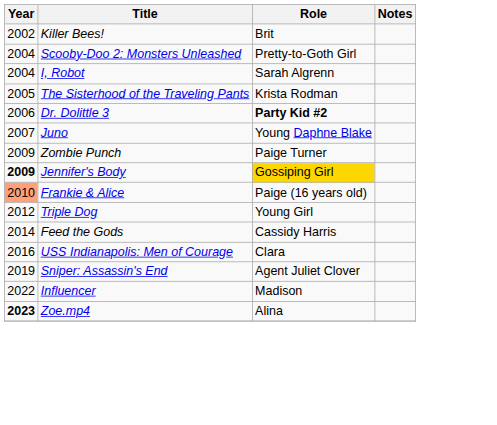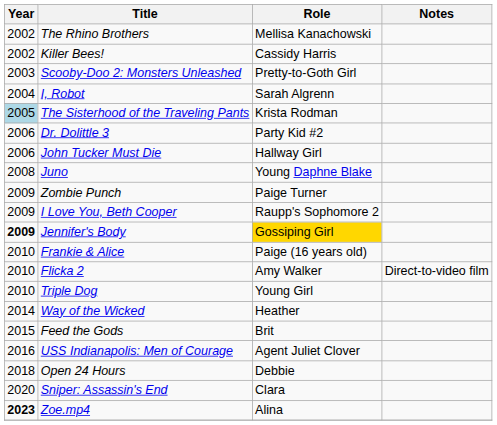 <table class="wikitable sortable">
 <tr>
 <th>Year</th>
 <th>Title</th>
 <th>Role</th>
 <th class="unsortable">Notes</th>
 </tr>
 <tr>
 <td>2002</td>
-<td><em>Killer Bees!</em></td>
-<td>Brit</td>
+<td data-sort-value="Rhino Brothers, The"><em>The Rhino Brothers</em></td>
+<td>Mellisa Kanachowski</td>
 <td></td>
 </tr>
 <tr>
-<td>2004</td>
+<td>2002</td>
+<td><em>Killer Bees!</em></td>
+<td>Cassidy Harris</td>
+<td></td>
+</tr>
+<tr>
+<td>2003</td>
 <td><em><a href='#'>Scooby-Doo 2: Monsters Unleashed</a></em></td>
 <td>Pretty-to-Goth Girl</td>
 <td></td>
 </tr>
 <tr>
 <td>2004</td>
 <td><em><a href='#'>I, Robot</a></em></td>
 <td>Sarah Algrenn</td>
 <td></td>
 </tr>
 <tr>
-<td>2005</td>
+<td style="background: lightblue;">2005</td>
 <td data-sort-value="Sisterhood of the Traveling Pants, The"><em><a href='#'>The Sisterhood of the Traveling Pants</a></em></td>
 <td>Krista Rodman</td>
 <td></td>
 </tr>
 <tr>
 <td>2006</td>
 <td><em><a href='#'>Dr. Dolittle 3</a></em></td>
-<td><strong>Party Kid #2</strong></td>
+<td>Party Kid #2</td>
 <td></td>
 </tr>
 <tr>
-<td>2007</td>
+<td>2006</td>
+<td><em><a href='#'>John Tucker Must Die</a></em></td>
+<td>Hallway Girl</td>
+<td></td>
+</tr>
+<tr>
+<td>2008</td>
 <td><em><a href='#'>Juno</a></em></td>
 <td>Young <a href='#'>Daphne Blake</a></td>
 <td></td>
 </tr>
 <tr>
 <td>2009</td>
 <td><em>Zombie Punch</em></td>
 <td>Paige Turner</td>
 <td></td>
 </tr>
 <tr>
+<td>2009</td>
+<td><em><a href='#'>I Love You, Beth Cooper</a></em></td>
+<td>Raupp's Sophomore 2</td>
+<td></td>
+</tr>
+<tr>
 <td><strong>2009</strong></td>
 <td><em><a href='#'>Jennifer's Body</a></em></td>
 <td style="background: gold;">Gossiping Girl</td>
 <td></td>
 </tr>
 <tr>
-<td style="background: lightsalmon;">2010</td>
+<td>2010</td>
 <td><em><a href='#'>Frankie & Alice</a></em></td>
 <td>Paige (16 years old)</td>
 <td></td>
 </tr>
 <tr>
-<td>2012</td>
+<td>2010</td>
+<td><em><a href='#'>Flicka 2</a></em></td>
+<td>Amy Walker</td>
+<td>Direct-to-video film</td>
+</tr>
+<tr>
+<td>2010</td>
 <td><em><a href='#'>Triple Dog</a></em></td>
 <td>Young Girl</td>
 <td></td>
 </tr>
 <tr>
 <td>2014</td>
+<td><em><a href='#'>Way of the Wicked</a></em></td>
+<td>Heather</td>
+<td></td>
+</tr>
+<tr>
+<td>2015</td>
 <td><em>Feed the Gods</em></td>
-<td>Cassidy Harris</td>
+<td>Brit</td>
 <td></td>
 </tr>
 <tr>
 <td>2016</td>
 <td><em><a href='#'>USS Indianapolis: Men of Courage</a></em></td>
-<td>Clara</td>
-<td></td>
-</tr>
-<tr>
-<td>2019</td>
-<td><em><a href='#'>Sniper: Assassin's End</a></em></td>
 <td>Agent Juliet Clover</td>
 <td></td>
 </tr>
 <tr>
-<td>2022</td>
-<td><em><a href='#'>Influencer</a></em></td>
-<td>Madison</td>
+<td>2018</td>
+<td><em>Open 24 Hours</em></td>
+<td>Debbie</td>
+<td></td>
+</tr>
+<tr>
+<td>2020</td>
+<td><em><a href='#'>Sniper: Assassin's End</a></em></td>
+<td>Clara</td>
 <td></td>
 </tr>
 <tr>
 <td><strong>2023</strong></td>
 <td><em><a href='#'>Zoe.mp4</a></em></td>
 <td>Alina</td>
 <td></td>
 </tr>
 <tr>
 </tr>
 </table>
